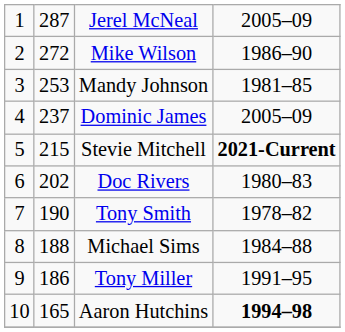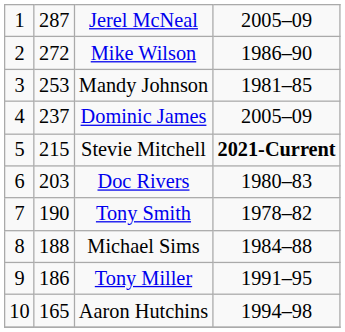 <table class="wikitable" style="text-align:center">
 <tr>
 <td>1</td>
 <td>287</td>
 <td><a href='#'>Jerel McNeal</a></td>
 <td>2005–09</td>
 </tr>
 <tr>
 <td>2</td>
 <td>272</td>
 <td><a href='#'>Mike Wilson</a></td>
 <td>1986–90</td>
 </tr>
 <tr>
 <td>3</td>
 <td>253</td>
 <td>Mandy Johnson</td>
 <td>1981–85</td>
 </tr>
 <tr>
 <td>4</td>
 <td>237</td>
 <td><a href='#'>Dominic James</a></td>
 <td>2005–09</td>
 </tr>
 <tr>
 <td>5</td>
 <td>215</td>
 <td>Stevie Mitchell</td>
 <td><strong>2021-Current</strong></td>
 </tr>
 <tr>
 <td>6</td>
-<td>202</td>
+<td>203</td>
 <td><a href='#'>Doc Rivers</a></td>
 <td>1980–83</td>
 </tr>
 <tr>
 <td>7</td>
 <td>190</td>
 <td><a href='#'>Tony Smith</a></td>
 <td>1978–82</td>
 </tr>
 <tr>
 <td>8</td>
 <td>188</td>
 <td>Michael Sims</td>
 <td>1984–88</td>
 </tr>
 <tr>
 <td>9</td>
 <td>186</td>
 <td><a href='#'>Tony Miller</a></td>
 <td>1991–95</td>
 </tr>
 <tr>
 <td>10</td>
 <td>165</td>
 <td>Aaron Hutchins</td>
-<td><strong>1994–98</strong></td>
+<td>1994–98</td>
 </tr>
 <tr>
 </tr>
 </table>
